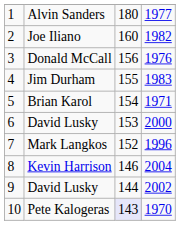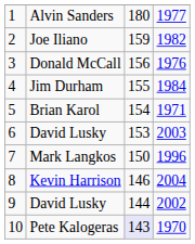 <table class="wikitable">
 <tr>
 </tr>
 <tr>
 <td>1</td>
 <td>Alvin Sanders</td>
 <td>180</td>
 <td><a href='#'>1977</a></td>
 </tr>
 <tr>
 <td>2</td>
 <td>Joe Iliano</td>
-<td>160</td>
+<td>159</td>
 <td><a href='#'>1982</a></td>
 </tr>
 <tr>
 <td>3</td>
 <td>Donald McCall</td>
 <td>156</td>
 <td><a href='#'>1976</a></td>
 </tr>
 <tr>
 <td>4</td>
 <td>Jim Durham</td>
 <td>155</td>
-<td><a href='#'>1983</a></td>
+<td><a href='#'>1984</a></td>
 </tr>
 <tr>
 <td>5</td>
 <td>Brian Karol</td>
 <td>154</td>
 <td><a href='#'>1971</a></td>
 </tr>
 <tr>
 <td>6</td>
 <td>David Lusky</td>
 <td>153</td>
-<td><a href='#'>2000</a></td>
+<td><a href='#'>2003</a></td>
 </tr>
 <tr>
 <td>7</td>
 <td>Mark Langkos</td>
-<td>152</td>
+<td>150</td>
 <td><a href='#'>1996</a></td>
 </tr>
 <tr>
 <td>8</td>
 <td><a href='#'>Kevin Harrison</a></td>
 <td>146</td>
 <td><a href='#'>2004</a></td>
 </tr>
 <tr>
 <td>9</td>
 <td>David Lusky</td>
 <td>144</td>
 <td><a href='#'>2002</a></td>
 </tr>
 <tr>
 <td>10</td>
 <td>Pete Kalogeras</td>
 <td style="background: lavender;">143</td>
 <td><a href='#'>1970</a></td>
 </tr>
 </table>
